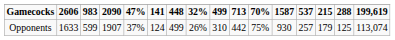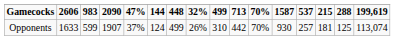 <table class="wikitable sortable">
 <tr>
 </tr>
 <tr style="text-align:center; font-weight:bold;">
 <td>Gamecocks</td>
 <td>2606</td>
 <td>983</td>
 <td>2090</td>
 <td>47%</td>
-<td>141</td>
+<td>144</td>
 <td>448</td>
 <td>32%</td>
 <td>499</td>
 <td>713</td>
 <td>70%</td>
 <td>1587</td>
 <td>537</td>
 <td>215</td>
 <td>288</td>
 <td>199,619</td>
 </tr>
 <tr style="text-align:center;">
 <td>Opponents</td>
 <td>1633</td>
 <td>599</td>
 <td>1907</td>
 <td>37%</td>
 <td>124</td>
 <td>499</td>
 <td>26%</td>
 <td>310</td>
 <td>442</td>
-<td>75%</td>
+<td>70%</td>
 <td>930</td>
 <td>257</td>
-<td>179</td>
+<td>181</td>
 <td>125</td>
 <td>113,074</td>
 </tr>
 </table>
